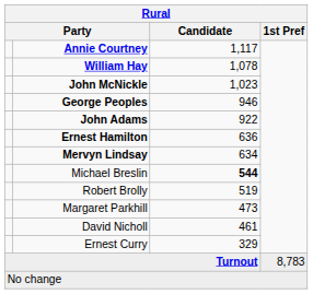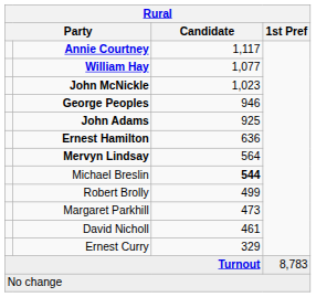 <table class="wikitable">
 <tr>
 <th colspan="4" align="center"><a href='#'>Rural</a></th>
 </tr>
 <tr>
 <th colspan="2" align="center" width=200>Party</th>
 <th width=150>Candidate</th>
 <th width=60>1st Pref</th>
 </tr>
 <tr>
 <td></td>
 <td align="right"><strong><a href='#'>Annie Courtney</a></strong></td>
 <td align="right">1,117</td>
 </tr>
 <tr>
 <td></td>
 <td align="right"><strong><a href='#'>William Hay</a></strong></td>
-<td align="right">1,078</td>
+<td align="right">1,077</td>
 </tr>
 <tr>
 <td></td>
 <td align="right"><strong>John McNickle</strong></td>
 <td align="right">1,023</td>
 </tr>
 <tr>
 <td></td>
 <td align="right"><strong>George Peoples</strong></td>
 <td align="right">946</td>
 </tr>
 <tr>
 <td></td>
 <td align="right"><strong>John Adams</strong></td>
-<td align="right">922</td>
+<td align="right">925</td>
 </tr>
 <tr>
 <td></td>
 <td align="right"><strong>Ernest Hamilton</strong></td>
 <td align="right">636</td>
 </tr>
 <tr>
 <td></td>
 <td align="right"><strong>Mervyn Lindsay</strong></td>
-<td align="right">634</td>
+<td align="right">564</td>
 </tr>
 <tr>
 <td></td>
 <td align="right">Michael Breslin</td>
 <td align="right"><strong>544</strong></td>
 </tr>
 <tr>
 <td></td>
 <td align="right">Robert Brolly</td>
-<td align="right">519</td>
+<td align="right">499</td>
 </tr>
 <tr>
 <td></td>
 <td align="right">Margaret Parkhill</td>
 <td align="right">473</td>
 </tr>
 <tr>
 <td></td>
 <td align="right">David Nicholl</td>
 <td align="right">461</td>
 </tr>
 <tr>
 <td></td>
 <td align="right">Ernest Curry</td>
 <td align="right">329</td>
 </tr>
 <tr bgcolor="EEEEEE">
 <td colspan=3 align="right"><strong><a href='#'>Turnout</a></strong></td>
 <td align="right">8,783</td>
 </tr>
 <tr>
 <td colspan=4 bgcolor="EEEEEE">No change</td>
 </tr>
 </table>
